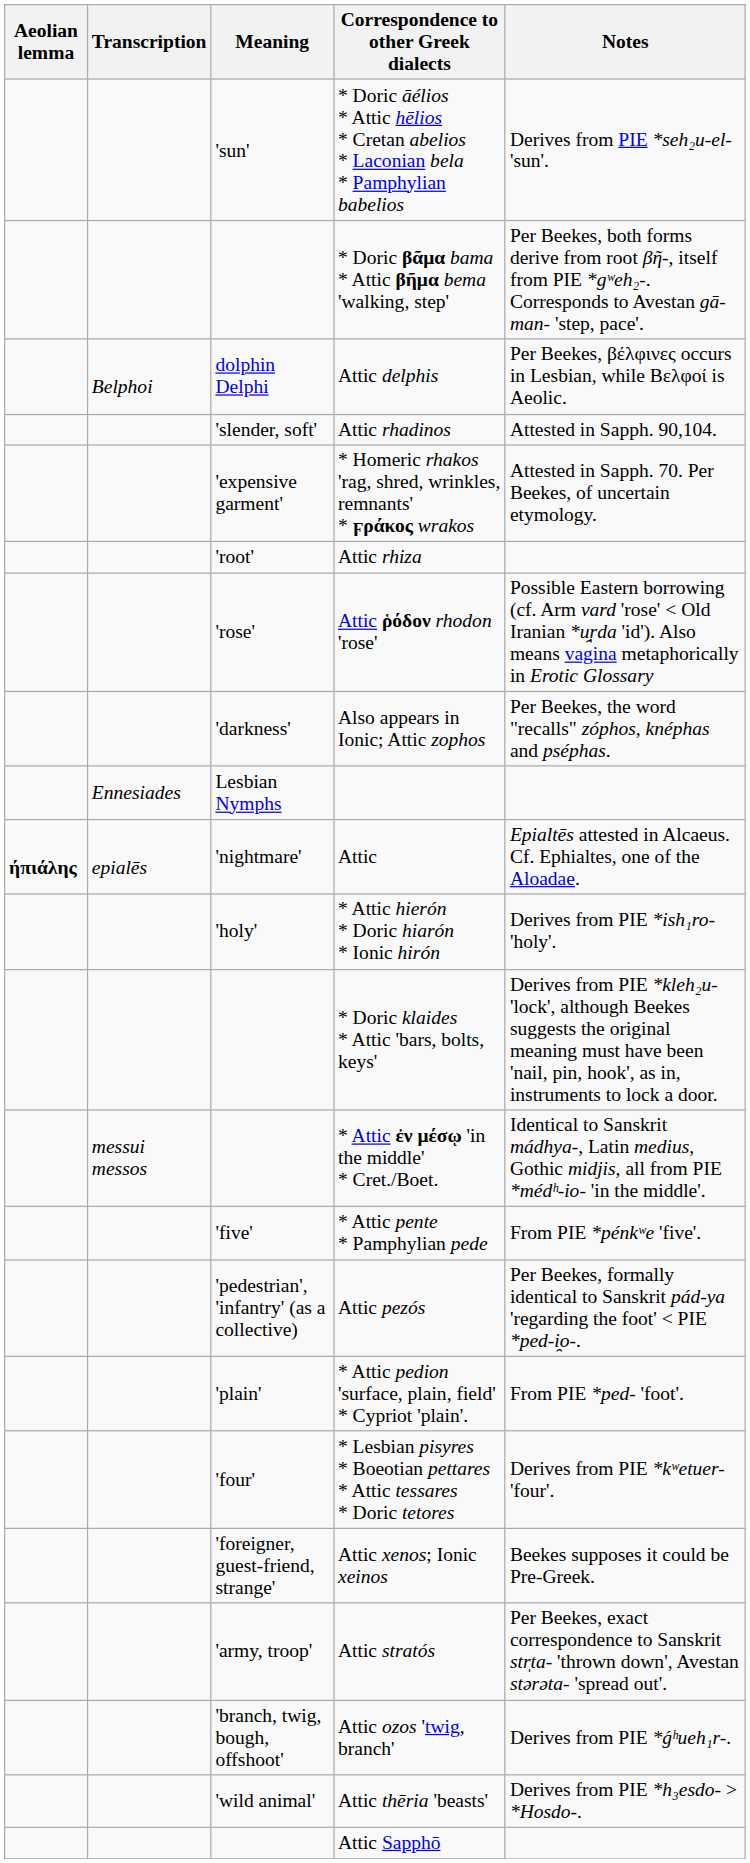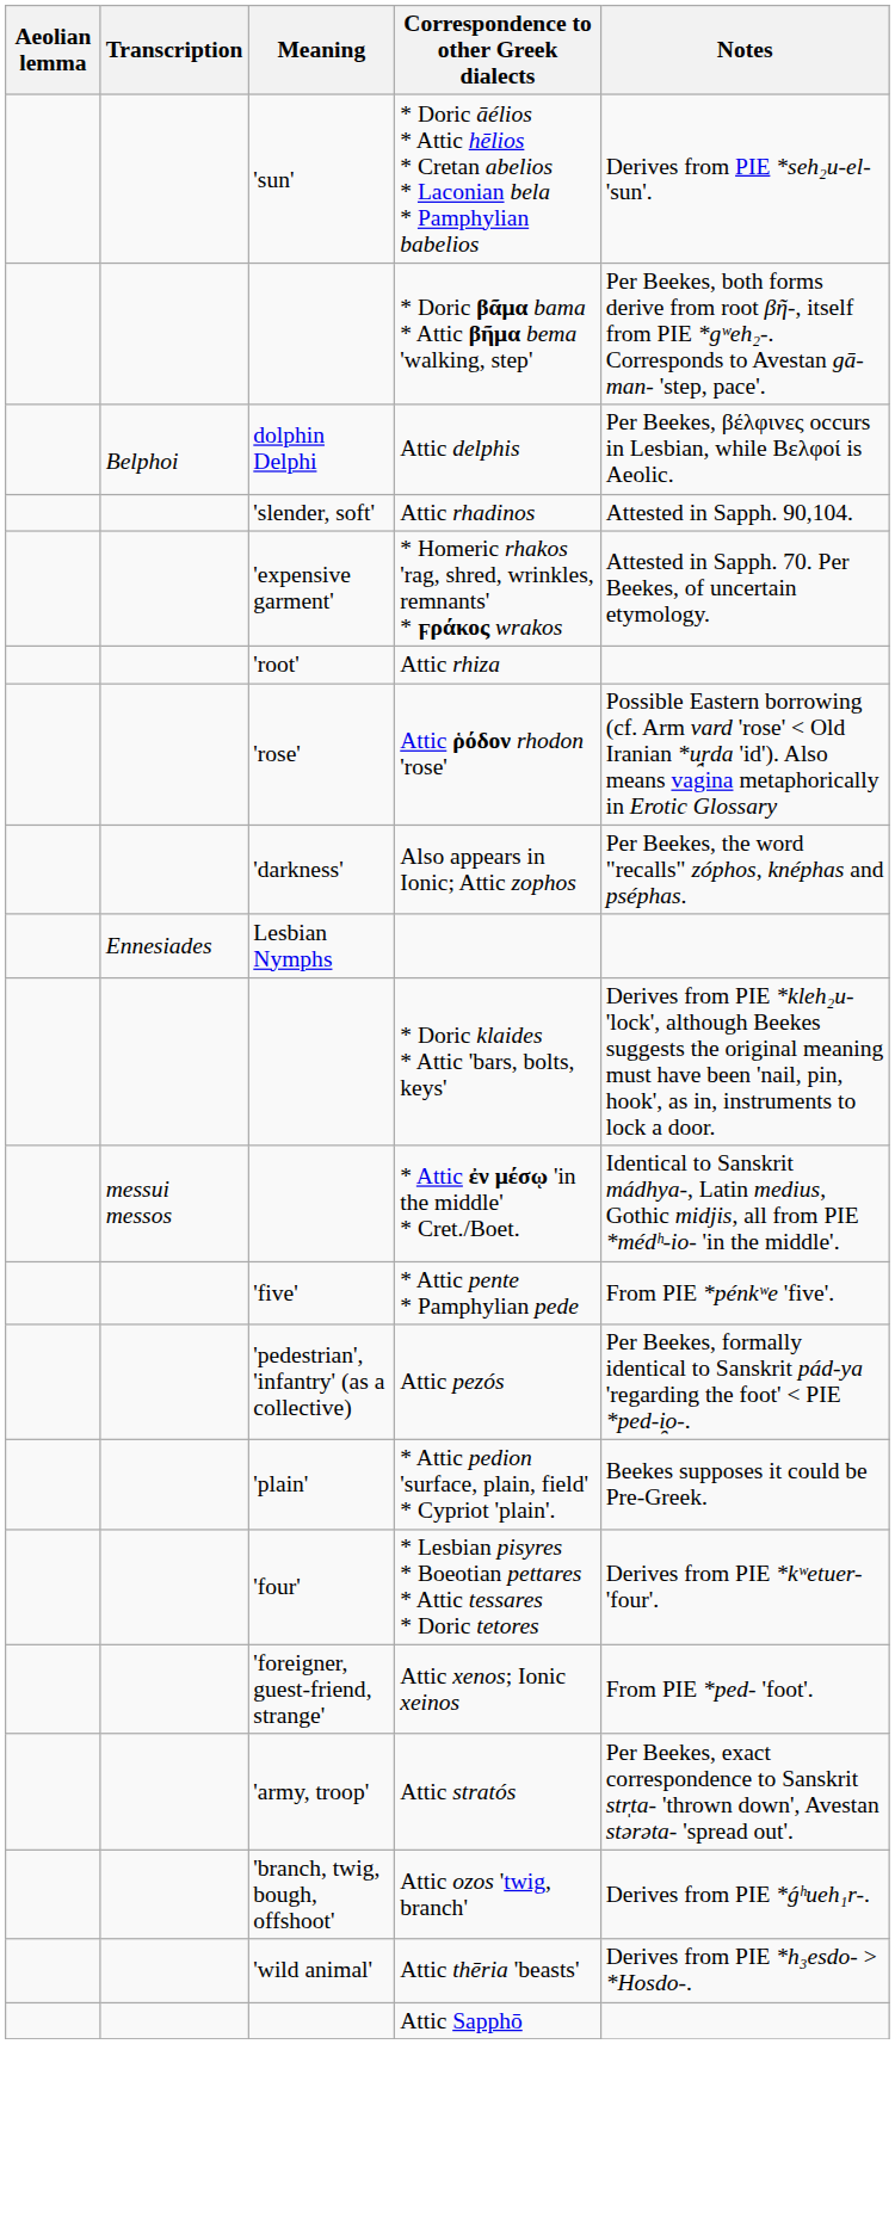 <table class="wikitable">
 <tr>
 <th>Aeolian lemma</th>
 <th>Transcription</th>
 <th>Meaning</th>
 <th>Correspondence to other Greek dialects</th>
 <th>Notes</th>
 </tr>
 <tr>
 <td><strong></strong></td>
 <td><em></em></td>
 <td>'sun'</td>
 <td>* Doric <em>āélios</em> <br> * Attic <em><a href='#'>hēlios</a></em> <br> * Cretan <em>abelios</em>  <br> * <a href='#'>Laconian</a> <em>bela</em> <br> * <a href='#'>Pamphylian</a> <em>babelios</em></td>
 <td>Derives from <a href='#'>PIE</a> <em>*seh₂u-el-</em> 'sun'.</td>
 </tr>
 <tr>
 <td><strong></strong></td>
 <td><em></em></td>
 <td></td>
 <td>* Doric <strong>βᾶμα</strong> <em>bama</em> <br> * Attic <strong>βῆμα</strong> <em>bema</em> 'walking, step'</td>
 <td>Per Beekes, both forms derive from root <em>βῆ-</em>, itself from PIE <em>*gʷeh₂-</em>. Corresponds to Avestan <em>gā-man-</em> 'step, pace'.</td>
 </tr>
 <tr>
 <td><strong></strong> <br> <strong></strong></td>
 <td><em></em> <br> <em>Belphoi</em></td>
 <td><a href='#'>dolphin</a> <br> <a href='#'>Delphi</a></td>
 <td>Attic <em>delphis</em></td>
 <td>Per Beekes, βέλφινες occurs in Lesbian, while Βελφοί is Aeolic.</td>
 </tr>
 <tr>
 <td><strong></strong></td>
 <td><em></em></td>
 <td>'slender, soft'</td>
 <td>Attic <em>rhadinos</em></td>
 <td>Attested in Sapph. 90,104.</td>
 </tr>
 <tr>
 <td><strong></strong></td>
 <td><em></em></td>
 <td>'expensive garment'</td>
 <td>* Homeric <strong></strong> <em>rhakos</em> 'rag, shred, wrinkles, remnants'<br> * <strong>ϝράκος</strong> <em>wrakos</em></td>
 <td>Attested in Sapph. 70. Per Beekes, of uncertain etymology.</td>
 </tr>
 <tr>
 <td><strong></strong></td>
 <td><em></em></td>
 <td>'root'</td>
 <td>Attic <em>rhiza</em></td>
 <td></td>
 </tr>
 <tr>
 <td><strong></strong></td>
 <td><em></em></td>
 <td>'rose'</td>
 <td><a href='#'>Attic</a> <strong>ῥόδον</strong> <em>rhodon</em> 'rose'</td>
 <td>Possible Eastern borrowing (cf. Arm <em>vard</em> 'rose' < Old Iranian <em>*u̯ṛda</em> 'id'). Also means <a href='#'>vagina</a> metaphorically in <em>Erotic Glossary</em></td>
 </tr>
 <tr>
 <td><strong></strong></td>
 <td><em></em></td>
 <td>'darkness'</td>
 <td>Also appears in Ionic; Attic <strong></strong> <em>zophos</em></td>
 <td>Per Beekes, the word "recalls" <em>zóphos</em>, <em>knéphas</em> and <em>pséphas</em>.</td>
 </tr>
 <tr>
 <td><strong></strong></td>
 <td><em>Ennesiades</em></td>
 <td>Lesbian <a href='#'>Nymphs</a></td>
 <td></td>
 <td></td>
 </tr>
 <tr>
-<td><strong></strong> <br> <strong>ήπιάλης</strong></td>
-<td><em></em> <br> <em>epialēs</em></td>
-<td>'nightmare'</td>
-<td>Attic <em></em></td>
-<td><em>Epialtēs</em> attested in Alcaeus. Cf. Ephialtes, one of the <a href='#'>Aloadae</a>.</td>
-</tr>
-<tr>
-<td><strong></strong></td>
-<td><em></em></td>
-<td>'holy'</td>
-<td>* Attic <strong></strong> <em>hierón</em> <br> * Doric <em>hiarón</em> <br> * Ionic <em>hirón</em></td>
-<td>Derives from PIE <em>*ish₁ro-</em> 'holy'.</td>
-</tr>
-<tr>
 <td><strong></strong></td>
 <td><em></em></td>
 <td></td>
 <td>* Doric <em>klaides</em> <br> * Attic <em></em> 'bars, bolts, keys'</td>
 <td>Derives from PIE <em>*kleh₂u-</em> 'lock', although Beekes suggests the original meaning must have been 'nail, pin, hook', as in, instruments to lock a door.</td>
 </tr>
 <tr>
 <td><strong></strong> <br> <strong></strong></td>
 <td><em>messui</em> <br> <em>messos</em></td>
 <td></td>
 <td>* <a href='#'>Attic</a> <strong>ἐν μέσῳ</strong> 'in the middle' <br> * Cret./Boet. <strong></strong></td>
 <td>Identical to Sanskrit <em>mádhya-</em>, Latin <em>medius</em>, Gothic <em>midjis</em>, all from PIE <em>*médʰ-io-</em> 'in the middle'.</td>
 </tr>
 <tr>
 <td><strong></strong></td>
 <td><em></em></td>
 <td>'five'</td>
 <td>* Attic <strong></strong> <em>pente</em> <br> * Pamphylian <strong></strong> <em>pede</em></td>
 <td>From PIE <em>*pénkʷe</em> 'five'.</td>
 </tr>
 <tr>
 <td><strong></strong></td>
 <td><em></em></td>
 <td>'pedestrian', 'infantry' (as a collective)</td>
 <td>Attic <strong></strong> <em>pezós</em></td>
 <td>Per Beekes, formally identical to Sanskrit <em>pád-ya</em> 'regarding the foot' < PIE <em>*ped-i̯o-</em>.</td>
 </tr>
 <tr>
 <td><strong></strong></td>
 <td><em></em></td>
 <td>'plain'</td>
 <td>* Attic <strong></strong> <em>pedion</em> 'surface, plain, field' <br> * Cypriot <strong></strong> 'plain'.</td>
-<td>From PIE <em>*ped-</em> 'foot'.</td>
+<td>Beekes supposes it could be Pre-Greek.</td>
 </tr>
 <tr>
 <td><strong></strong></td>
 <td><em></em></td>
 <td>'four'</td>
 <td>* Lesbian <strong></strong> <em>pisyres</em> <br> * Boeotian <strong></strong> <em>pettares</em> <br> * Attic <strong></strong> <em>tessares</em> <br> * Doric <em>tetores</em></td>
 <td>Derives from PIE <em>*kʷetuer-</em> 'four'.</td>
 </tr>
 <tr>
 <td><strong></strong></td>
 <td><em></em></td>
 <td>'foreigner, guest-friend, strange'</td>
 <td>Attic <em>xenos</em>; Ionic <em>xeinos</em></td>
-<td>Beekes supposes it could be Pre-Greek.</td>
+<td>From PIE <em>*ped-</em> 'foot'.</td>
 </tr>
 <tr>
 <td><strong></strong></td>
 <td><em></em></td>
 <td>'army, troop'</td>
 <td>Attic <strong></strong> <em>stratós</em></td>
 <td>Per Beekes, exact correspondence to Sanskrit <em>str̩ta-</em> 'thrown down', Avestan <em>stərəta-</em> 'spread out'.</td>
 </tr>
 <tr>
 <td><strong></strong></td>
 <td><em></em></td>
 <td>'branch, twig, bough, offshoot'</td>
 <td>Attic <em>ozos</em> '<a href='#'>twig</a>, branch'</td>
 <td>Derives from PIE <em>*ǵʰueh₁r-</em>.</td>
 </tr>
 <tr>
 <td><strong></strong></td>
 <td><em></em></td>
 <td>'wild animal'</td>
 <td>Attic <strong></strong> <em>thēria</em> 'beasts'</td>
 <td>Derives from PIE <em>*h₃esdo-</em> > <em>*Hosdo-</em>.</td>
 </tr>
 <tr>
 <td><strong></strong></td>
 <td><em></em></td>
 <td></td>
 <td>Attic <strong></strong> <a href='#'>Sapphō</a></td>
 </tr>
 <tr>
 </tr>
 </table>
